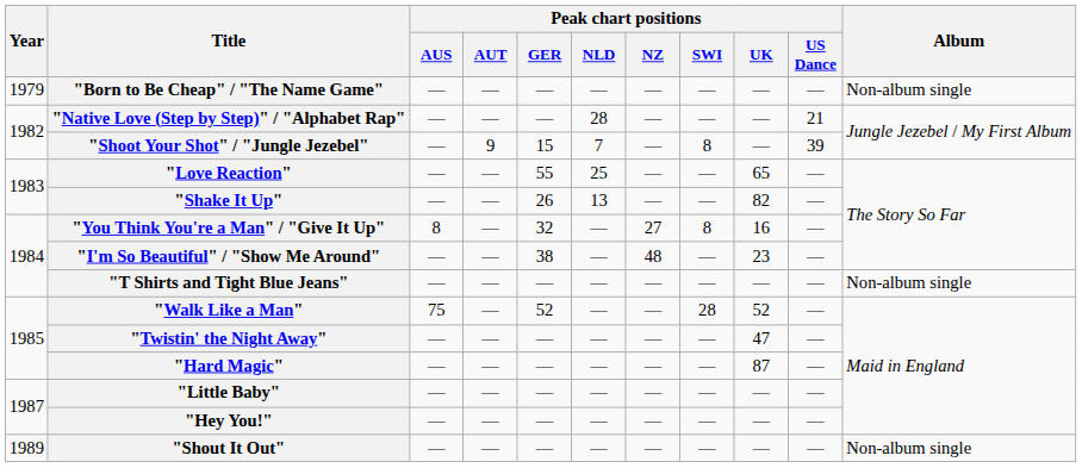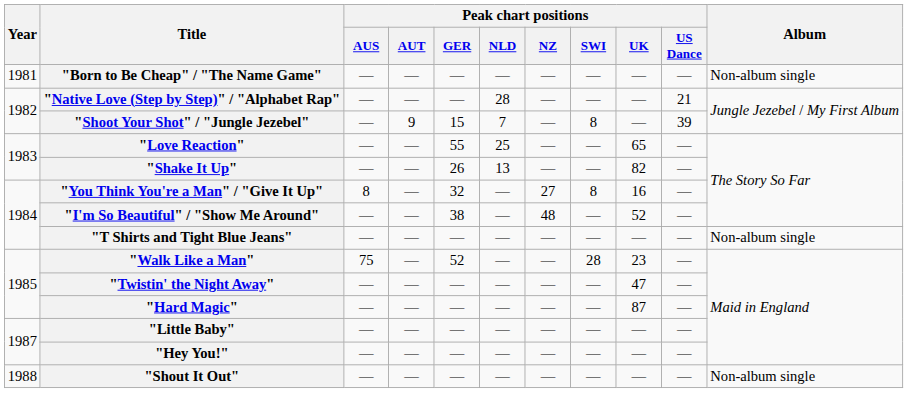 <table class="wikitable plainrowheaders" style="text-align:center">
 <tr>
 <th scope="col" rowspan=2>Year</th>
 <th scope="col" rowspan=2>Title</th>
 <th scope="col" colspan=8>Peak chart positions</th>
 <th scope="col" rowspan=2>Album</th>
 </tr>
 <tr>
 <th scope="col" style="width:3em;font-size:90%"><a href='#'>AUS</a><br></th>
 <th scope="col" style="width:3em;font-size:90%"><a href='#'>AUT</a><br></th>
 <th scope="col" style="width:3em;font-size:90%"><a href='#'>GER</a><br></th>
 <th scope="col" style="width:3em;font-size:90%"><a href='#'>NLD</a><br></th>
 <th scope="col" style="width:3em;font-size:90%"><a href='#'>NZ</a><br></th>
 <th scope="col" style="width:3em;font-size:90%"><a href='#'>SWI</a><br></th>
 <th scope="col" style="width:3em;font-size:90%"><a href='#'>UK</a><br></th>
 <th scope="col" style="width:3em;font-size:90%"><a href='#'>US<br>Dance</a><br></th>
 </tr>
 <tr>
-<td>1979</td>
+<td>1981</td>
 <th scope="row">"Born to Be Cheap" / "The Name Game"</th>
 <td>—</td>
 <td>—</td>
 <td>—</td>
 <td>—</td>
 <td>—</td>
 <td>—</td>
 <td>—</td>
 <td>—</td>
 <td style="text-align:left">Non-album single</td>
 </tr>
 <tr>
 <td rowspan=2>1982</td>
 <th scope="row">"<a href='#'>Native Love (Step by Step)</a>" / "Alphabet Rap"</th>
 <td>—</td>
 <td>—</td>
 <td>—</td>
 <td>28</td>
 <td>—</td>
 <td>—</td>
 <td>—</td>
 <td>21</td>
 <td style="text-align:left" rowspan=2><em>Jungle Jezebel</em> / <em>My First Album</em></td>
 </tr>
 <tr>
 <th scope="row">"<a href='#'>Shoot Your Shot</a>" / "Jungle Jezebel"</th>
 <td>—</td>
 <td>9</td>
 <td>15</td>
 <td>7</td>
 <td>—</td>
 <td>8</td>
 <td>—</td>
 <td>39</td>
 </tr>
 <tr>
 <td rowspan=2>1983</td>
 <th scope="row">"<a href='#'>Love Reaction</a>"</th>
 <td>—</td>
 <td>—</td>
 <td>55</td>
 <td>25</td>
 <td>—</td>
 <td>—</td>
 <td>65</td>
 <td>—</td>
 <td style="text-align:left" rowspan=4><em>The Story So Far</em></td>
 </tr>
 <tr>
 <th scope="row">"<a href='#'>Shake It Up</a>"</th>
 <td>—</td>
 <td>—</td>
 <td>26</td>
 <td>13</td>
 <td>—</td>
 <td>—</td>
 <td>82</td>
 <td>—</td>
 </tr>
 <tr>
 <td rowspan=3>1984</td>
 <th scope="row">"<a href='#'>You Think You're a Man</a>" / "Give It Up"</th>
 <td>8</td>
 <td>—</td>
 <td>32</td>
 <td>—</td>
 <td>27</td>
 <td>8</td>
 <td>16</td>
 <td>—</td>
 </tr>
 <tr>
 <th scope="row">"<a href='#'>I'm So Beautiful</a>" / "Show Me Around"</th>
 <td>—</td>
 <td>—</td>
 <td>38</td>
 <td>—</td>
 <td>48</td>
 <td>—</td>
-<td>23</td>
+<td>52</td>
 <td>—</td>
 </tr>
 <tr>
 <th scope="row">"T Shirts and Tight Blue Jeans"</th>
 <td>—</td>
 <td>—</td>
 <td>—</td>
 <td>—</td>
 <td>—</td>
 <td>—</td>
 <td>—</td>
 <td>—</td>
 <td style="text-align:left">Non-album single</td>
 </tr>
 <tr>
 <td rowspan=3>1985</td>
 <th scope="row">"<a href='#'>Walk Like a Man</a>"</th>
 <td>75</td>
 <td>—</td>
 <td>52</td>
 <td>—</td>
 <td>—</td>
 <td>28</td>
-<td>52</td>
+<td>23</td>
 <td>—</td>
 <td style="text-align:left" rowspan=5><em>Maid in England</em></td>
 </tr>
 <tr>
 <th scope="row">"<a href='#'>Twistin' the Night Away</a>"</th>
 <td>—</td>
 <td>—</td>
 <td>—</td>
 <td>—</td>
 <td>—</td>
 <td>—</td>
 <td>47</td>
 <td>—</td>
 </tr>
 <tr>
 <th scope="row">"<a href='#'>Hard Magic</a>"</th>
 <td>—</td>
 <td>—</td>
 <td>—</td>
 <td>—</td>
 <td>—</td>
 <td>—</td>
 <td>87</td>
 <td>—</td>
 </tr>
 <tr>
 <td rowspan=2>1987</td>
 <th scope="row">"Little Baby"</th>
 <td>—</td>
 <td>—</td>
 <td>—</td>
 <td>—</td>
 <td>—</td>
 <td>—</td>
 <td>—</td>
 <td>—</td>
 </tr>
 <tr>
 <th scope="row">"Hey You!"</th>
 <td>—</td>
 <td>—</td>
 <td>—</td>
 <td>—</td>
 <td>—</td>
 <td>—</td>
 <td>—</td>
 <td>—</td>
 </tr>
 <tr>
-<td>1989</td>
+<td>1988</td>
 <th scope="row">"Shout It Out"</th>
 <td>—</td>
 <td>—</td>
 <td>—</td>
 <td>—</td>
 <td>—</td>
 <td>—</td>
 <td>—</td>
 <td>—</td>
 <td style="text-align:left">Non-album single</td>
 </tr>
 </table>
